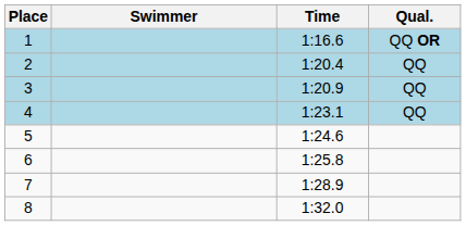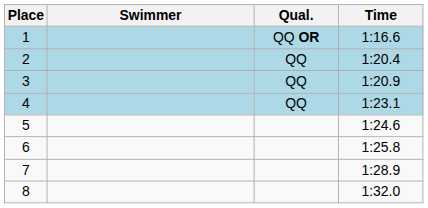 <table class=wikitable style="text-align:center">
 <tr>
 <th>Place</th>
 <th width=230>Swimmer</th>
+<th width=90>Qual.</th>
 <th width=90>Time</th>
-<th width=90>Qual.</th>
 </tr>
 <tr bgcolor=lightblue>
 <td>1</td>
 <td align=left></td>
+<td>QQ <strong>OR</strong></td>
 <td>1:16.6</td>
-<td>QQ <strong>OR</strong></td>
 </tr>
 <tr bgcolor=lightblue>
 <td>2</td>
 <td align=left></td>
+<td>QQ</td>
 <td>1:20.4</td>
-<td>QQ</td>
 </tr>
 <tr bgcolor=lightblue>
 <td>3</td>
 <td align=left></td>
+<td>QQ</td>
 <td>1:20.9</td>
-<td>QQ</td>
 </tr>
 <tr bgcolor=lightblue>
 <td>4</td>
 <td align=left></td>
+<td>QQ</td>
 <td>1:23.1</td>
-<td>QQ</td>
 </tr>
 <tr>
 <td>5</td>
 <td align=left></td>
+<td></td>
 <td>1:24.6</td>
-<td></td>
 </tr>
 <tr>
 <td>6</td>
 <td align=left></td>
+<td></td>
 <td>1:25.8</td>
-<td></td>
 </tr>
 <tr>
 <td>7</td>
 <td align=left></td>
+<td></td>
 <td>1:28.9</td>
-<td></td>
 </tr>
 <tr>
 <td>8</td>
 <td align=left></td>
+<td></td>
 <td>1:32.0</td>
-<td></td>
 </tr>
 </table>
